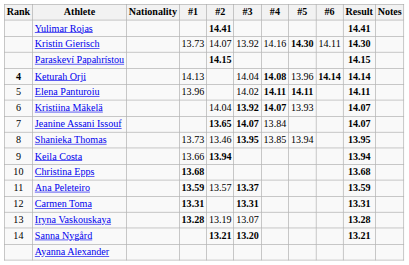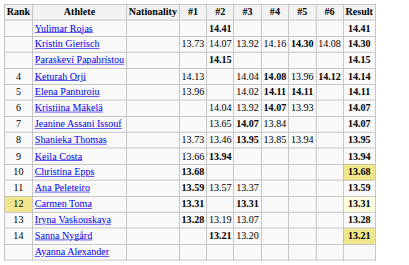 <table class="wikitable sortable" style="text-align:center">
 <tr>
 <th>Rank</th>
 <th>Athlete</th>
 <th>Nationality</th>
 <th>#1</th>
 <th>#2</th>
 <th>#3</th>
 <th>#4</th>
 <th>#5</th>
 <th>#6</th>
 <th>Result</th>
-<th>Notes</th>
 </tr>
 <tr>
 <td></td>
 <td align=left><a href='#'>Yulimar Rojas</a></td>
 <td align=left></td>
 <td></td>
 <td><strong>14.41</strong></td>
 <td></td>
 <td></td>
 <td></td>
 <td></td>
 <td><strong>14.41</strong></td>
-<td></td>
 </tr>
 <tr>
 <td></td>
 <td align=left><a href='#'>Kristin Gierisch</a></td>
 <td align=left></td>
 <td>13.73</td>
 <td>14.07</td>
 <td>13.92</td>
 <td>14.16</td>
 <td><strong>14.30</strong></td>
-<td>14.11</td>
+<td>14.08</td>
 <td><strong>14.30</strong></td>
-<td></td>
 </tr>
 <tr>
 <td></td>
 <td align=left><a href='#'>Paraskeví Papahrístou</a></td>
 <td align=left></td>
 <td></td>
 <td><strong>14.15</strong></td>
 <td></td>
 <td></td>
 <td></td>
 <td></td>
 <td><strong>14.15</strong></td>
-<td></td>
 </tr>
 <tr>
-<td><strong>4</strong></td>
+<td>4</td>
 <td align=left><a href='#'>Keturah Orji</a></td>
 <td align=left></td>
 <td>14.13</td>
 <td></td>
 <td>14.04</td>
 <td><strong>14.08</strong></td>
 <td>13.96</td>
+<td><strong>14.12</strong></td>
 <td><strong>14.14</strong></td>
-<td><strong>14.14</strong></td>
-<td></td>
 </tr>
 <tr>
 <td>5</td>
 <td align=left><a href='#'>Elena Panturoiu</a></td>
 <td align=left></td>
 <td>13.96</td>
 <td></td>
 <td>14.02</td>
 <td><strong>14.11</strong></td>
 <td><strong>14.11</strong></td>
 <td></td>
 <td><strong>14.11</strong></td>
-<td></td>
 </tr>
 <tr>
 <td>6</td>
 <td align=left><a href='#'>Kristiina Mäkelä</a></td>
 <td align=left></td>
 <td></td>
 <td>14.04</td>
-<td><strong>13.92</strong></td>
+<td>13.92</td>
 <td><strong>14.07</strong></td>
 <td>13.93</td>
 <td></td>
 <td><strong>14.07</strong></td>
-<td></td>
 </tr>
 <tr>
 <td>7</td>
 <td align=left><a href='#'>Jeanine Assani Issouf</a></td>
 <td align=left></td>
 <td></td>
-<td><strong>13.65</strong></td>
+<td>13.65</td>
 <td><strong>14.07</strong></td>
 <td>13.84</td>
 <td></td>
 <td></td>
 <td><strong>14.07</strong></td>
-<td></td>
 </tr>
 <tr>
 <td>8</td>
 <td align=left><a href='#'>Shanieka Thomas</a></td>
 <td align=left></td>
 <td>13.73</td>
 <td>13.46</td>
 <td><strong>13.95</strong></td>
 <td>13.85</td>
 <td>13.94</td>
 <td></td>
 <td><strong>13.95</strong></td>
-<td></td>
 </tr>
 <tr>
 <td>9</td>
 <td align=left><a href='#'>Keila Costa</a></td>
 <td align=left></td>
 <td>13.66</td>
 <td><strong>13.94</strong></td>
 <td></td>
 <td></td>
 <td></td>
 <td></td>
 <td><strong>13.94</strong></td>
-<td></td>
 </tr>
 <tr>
 <td>10</td>
 <td align=left><a href='#'>Christina Epps</a></td>
 <td align=left></td>
 <td><strong>13.68</strong></td>
 <td></td>
 <td></td>
 <td></td>
 <td></td>
 <td></td>
-<td><strong>13.68</strong></td>
-<td></td>
+<td style="background: khaki;"><strong>13.68</strong></td>
 </tr>
 <tr>
 <td>11</td>
 <td align=left><a href='#'>Ana Peleteiro</a></td>
 <td align=left></td>
 <td><strong>13.59</strong></td>
 <td>13.57</td>
-<td><strong>13.37</strong></td>
+<td>13.37</td>
 <td></td>
 <td></td>
 <td></td>
 <td><strong>13.59</strong></td>
-<td></td>
 </tr>
 <tr>
-<td>12</td>
+<td style="background: khaki;">12</td>
 <td align=left><a href='#'>Carmen Toma</a></td>
 <td align=left></td>
 <td><strong>13.31</strong></td>
 <td></td>
 <td><strong>13.31</strong></td>
 <td></td>
 <td></td>
 <td></td>
-<td><strong>13.31</strong></td>
-<td></td>
+<td style="background: lightyellow;"><strong>13.31</strong></td>
 </tr>
 <tr>
 <td>13</td>
 <td align=left><a href='#'>Iryna Vaskouskaya</a></td>
 <td align=left></td>
 <td><strong>13.28</strong></td>
 <td>13.19</td>
 <td>13.07</td>
 <td></td>
 <td></td>
 <td></td>
 <td><strong>13.28</strong></td>
-<td></td>
 </tr>
 <tr>
 <td>14</td>
 <td align=left><a href='#'>Sanna Nygård</a></td>
 <td align=left></td>
 <td></td>
 <td><strong>13.21</strong></td>
-<td><strong>13.20</strong></td>
+<td>13.20</td>
 <td></td>
 <td></td>
 <td></td>
-<td><strong>13.21</strong></td>
-<td></td>
+<td style="background: khaki;"><strong>13.21</strong></td>
 </tr>
 <tr>
 <td></td>
 <td align=left><a href='#'>Ayanna Alexander</a></td>
 <td align=left></td>
 <td></td>
 <td></td>
 <td></td>
 <td></td>
 <td></td>
 <td></td>
 <td><strong></strong></td>
-<td></td>
 </tr>
 </table>
